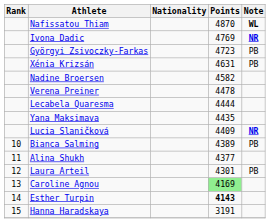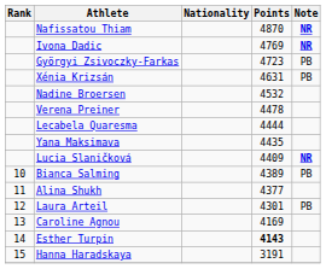 <table class="wikitable sortable" style="text-align:center">
 <tr>
 <th>Rank</th>
 <th>Athlete</th>
 <th>Nationality</th>
 <th>Points</th>
 <th>Note</th>
 </tr>
 <tr>
 <td></td>
 <td align=left><a href='#'>Nafissatou Thiam</a></td>
 <td align=left></td>
 <td>4870</td>
-<td><strong>WL</strong></td>
+<td><strong><a href='#'>NR</a></strong></td>
 </tr>
 <tr>
 <td></td>
 <td align=left><a href='#'>Ivona Dadic</a></td>
 <td align=left></td>
 <td>4769</td>
 <td><strong><a href='#'>NR</a></strong></td>
 </tr>
 <tr>
 <td></td>
 <td align=left><a href='#'>Györgyi Zsivoczky-Farkas</a></td>
 <td align=left></td>
 <td>4723</td>
 <td>PB</td>
 </tr>
 <tr>
 <td></td>
 <td align=left><a href='#'>Xénia Krizsán</a></td>
 <td align=left></td>
 <td>4631</td>
 <td>PB</td>
 </tr>
 <tr>
 <td></td>
 <td align=left><a href='#'>Nadine Broersen</a></td>
 <td align=left></td>
-<td>4582</td>
+<td>4532</td>
 <td></td>
 </tr>
 <tr>
 <td></td>
 <td align=left><a href='#'>Verena Preiner</a></td>
 <td align=left></td>
 <td>4478</td>
 <td></td>
 </tr>
 <tr>
 <td></td>
 <td align=left><a href='#'>Lecabela Quaresma</a></td>
 <td align=left></td>
 <td>4444</td>
 <td></td>
 </tr>
 <tr>
 <td></td>
 <td align=left><a href='#'>Yana Maksimava</a></td>
 <td align=left></td>
 <td>4435</td>
 <td></td>
 </tr>
 <tr>
 <td></td>
 <td align=left><a href='#'>Lucia Slaničková</a></td>
 <td align=left></td>
 <td>4409</td>
 <td><strong><a href='#'>NR</a></strong></td>
 </tr>
 <tr>
 <td>10</td>
 <td align=left><a href='#'>Bianca Salming</a></td>
 <td align=left></td>
 <td>4389</td>
 <td>PB</td>
 </tr>
 <tr>
 <td>11</td>
 <td align=left><a href='#'>Alina Shukh</a></td>
 <td align=left></td>
 <td>4377</td>
 <td></td>
 </tr>
 <tr>
 <td>12</td>
 <td align=left><a href='#'>Laura Arteil</a></td>
 <td align=left></td>
 <td>4301</td>
 <td>PB</td>
 </tr>
 <tr>
 <td>13</td>
 <td align=left><a href='#'>Caroline Agnou</a></td>
 <td align=left></td>
-<td style="background: lightgreen;">4169</td>
+<td>4169</td>
 <td></td>
 </tr>
 <tr>
 <td>14</td>
 <td align=left><a href='#'>Esther Turpin</a></td>
 <td align=left></td>
 <td><strong>4143</strong></td>
 <td></td>
 </tr>
 <tr>
 <td>15</td>
 <td align=left><a href='#'>Hanna Haradskaya</a></td>
 <td align=left></td>
 <td>3191</td>
 <td></td>
 </tr>
 <tr>
 </tr>
 </table>
